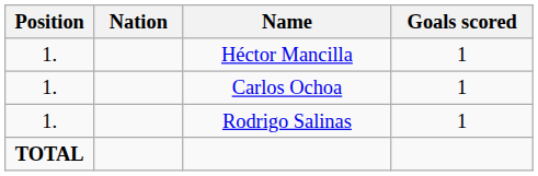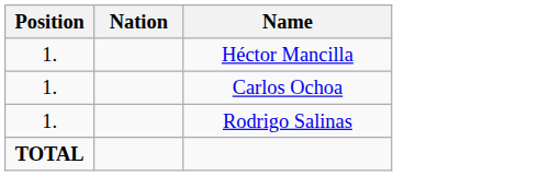 <table class="wikitable" style="font-size: 95%; text-align: center;">
 <tr>
 <th width=60>Position</th>
 <th width=60>Nation</th>
 <th width=150>Name</th>
-<th width=100>Goals scored</th>
 </tr>
 <tr>
 <td>1.</td>
 <td></td>
 <td><a href='#'>Héctor Mancilla</a></td>
-<td>1</td>
 </tr>
 <tr>
 <td>1.</td>
 <td></td>
 <td><a href='#'>Carlos Ochoa</a></td>
-<td>1</td>
 </tr>
 <tr>
 <td>1.</td>
 <td></td>
 <td><a href='#'>Rodrigo Salinas</a></td>
-<td>1</td>
 </tr>
 <tr>
 <td><strong>TOTAL</strong></td>
 <td></td>
 <td></td>
-<td></td>
 </tr>
 </table>
